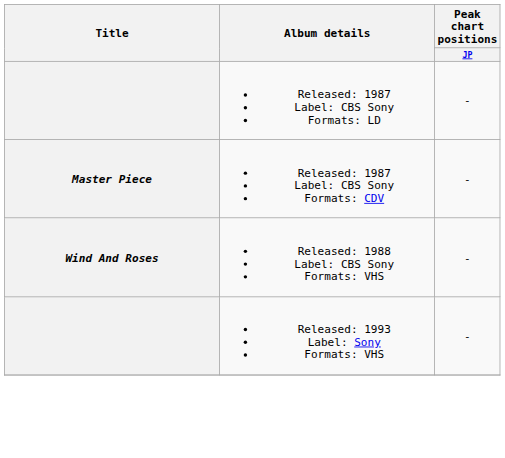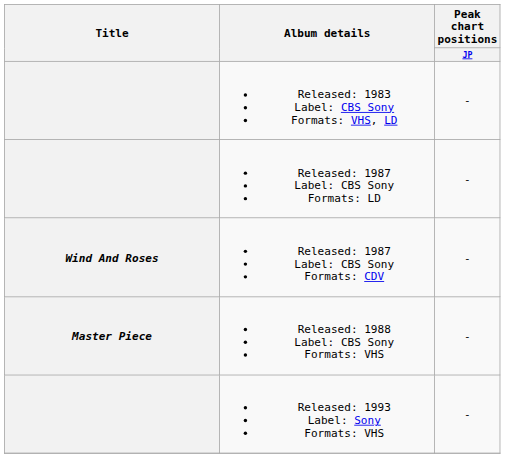 <table class="wikitable plainrowheaders" style="text-align:center;">
 <tr>
 <th scope="col" rowspan="2" style="width:19em;">Title</th>
 <th scope="col" rowspan="2" style="width:19em;">Album details</th>
 <th scope="col">Peak chart positions</th>
 </tr>
 <tr>
 <th style="width:2em;font-size:75%"><a href='#'>JP</a><br></th>
 </tr>
 <tr>
 <th scope="row"></th>
+<td><br><ul><li>Released: 1983</li><li>Label: <a href='#'>CBS Sony</a></li><li>Formats: <a href='#'>VHS</a>, <a href='#'>LD</a></li></ul></td>
+<td>-</td>
+</tr>
+<tr>
+<th scope="row"></th>
 <td><br><ul><li>Released: 1987</li><li>Label: CBS Sony</li><li>Formats: LD</li></ul></td>
 <td>-</td>
 </tr>
 <tr>
-<th scope="row"><em>Master Piece</em></th>
+<th scope="row"><em>Wind And Roses</em></th>
 <td><br><ul><li>Released: 1987</li><li>Label: CBS Sony</li><li>Formats: <a href='#'>CDV</a></li></ul></td>
 <td>-</td>
 </tr>
 <tr>
-<th scope="row"><em>Wind And Roses</em></th>
+<th scope="row"><em>Master Piece</em></th>
 <td><br><ul><li>Released: 1988</li><li>Label: CBS Sony</li><li>Formats: VHS</li></ul></td>
 <td>-</td>
 </tr>
 <tr>
 <th scope="row"></th>
 <td><br><ul><li>Released: 1993</li><li>Label: <a href='#'>Sony</a></li><li>Formats: VHS</li></ul></td>
 <td>-</td>
 </tr>
 <tr>
 </tr>
 </table>
